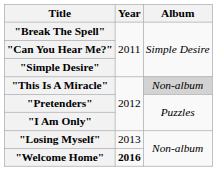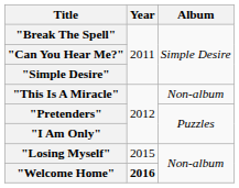 <table class="wikitable plainrowheaders" style="text-align:center;">
 <tr>
 <th scope="col">Title</th>
 <th scope="col">Year</th>
 <th scope="col">Album</th>
 </tr>
 <tr>
 <th scope="row">"Break The Spell"</th>
 <td rowspan="3">2011</td>
 <td rowspan="3"><em>Simple Desire</em></td>
 </tr>
 <tr>
 <th scope="row">"Can You Hear Me?"</th>
 </tr>
 <tr>
 <th scope="row">"Simple Desire"</th>
 </tr>
 <tr>
 <th scope="row">"This Is A Miracle"</th>
 <td rowspan="3">2012</td>
-<td style="background: lightgrey;"><em>Non-album</em></td>
+<td><em>Non-album</em></td>
 </tr>
 <tr>
 <th scope="row">"Pretenders"</th>
 <td rowspan="2"><em>Puzzles</em></td>
 </tr>
 <tr>
 <th scope="row">"I Am Only"</th>
 </tr>
 <tr>
 <th scope="row">"Losing Myself"</th>
-<td>2013</td>
+<td>2015</td>
 <td rowspan="2"><em>Non-album</em></td>
 </tr>
 <tr>
 <th scope="row">"Welcome Home"</th>
 <td><strong>2016</strong></td>
 </tr>
 </table>
